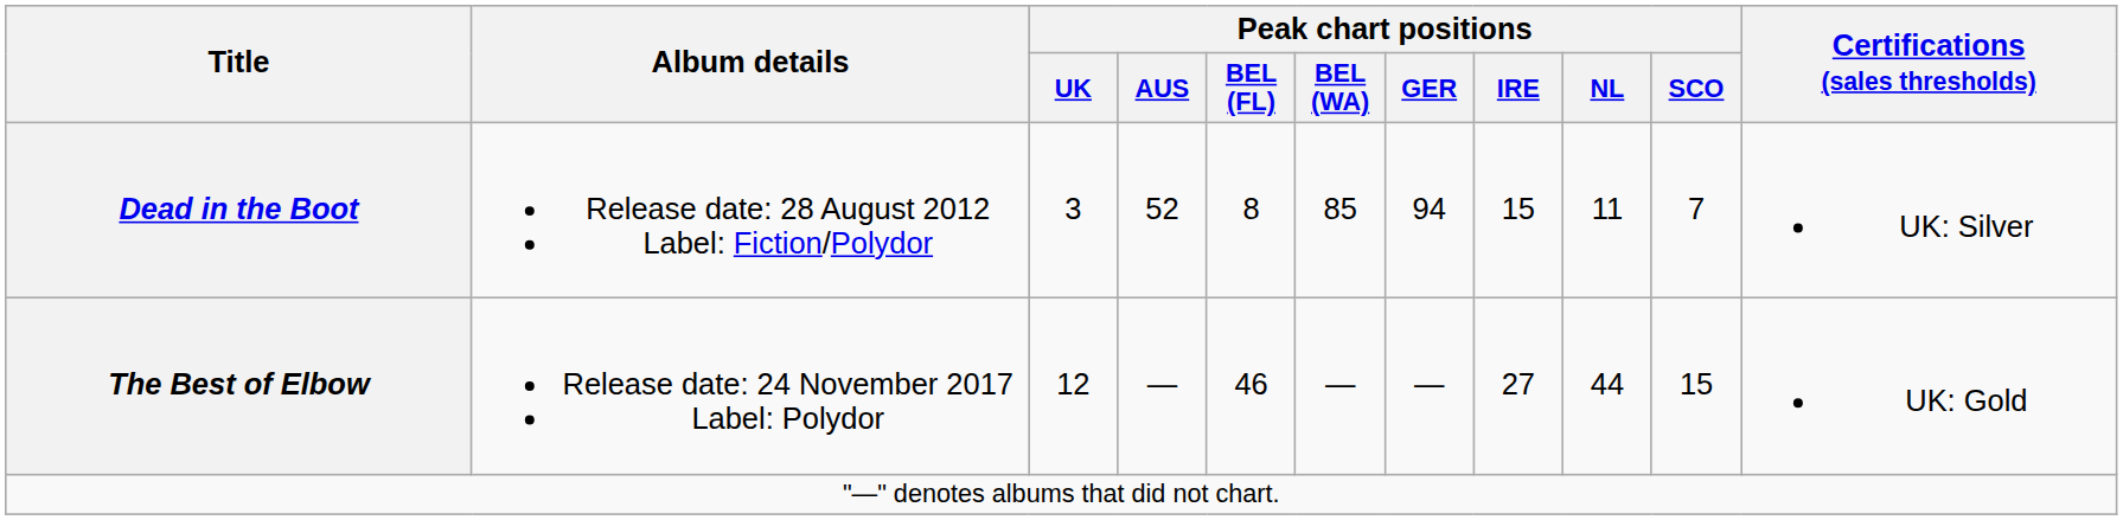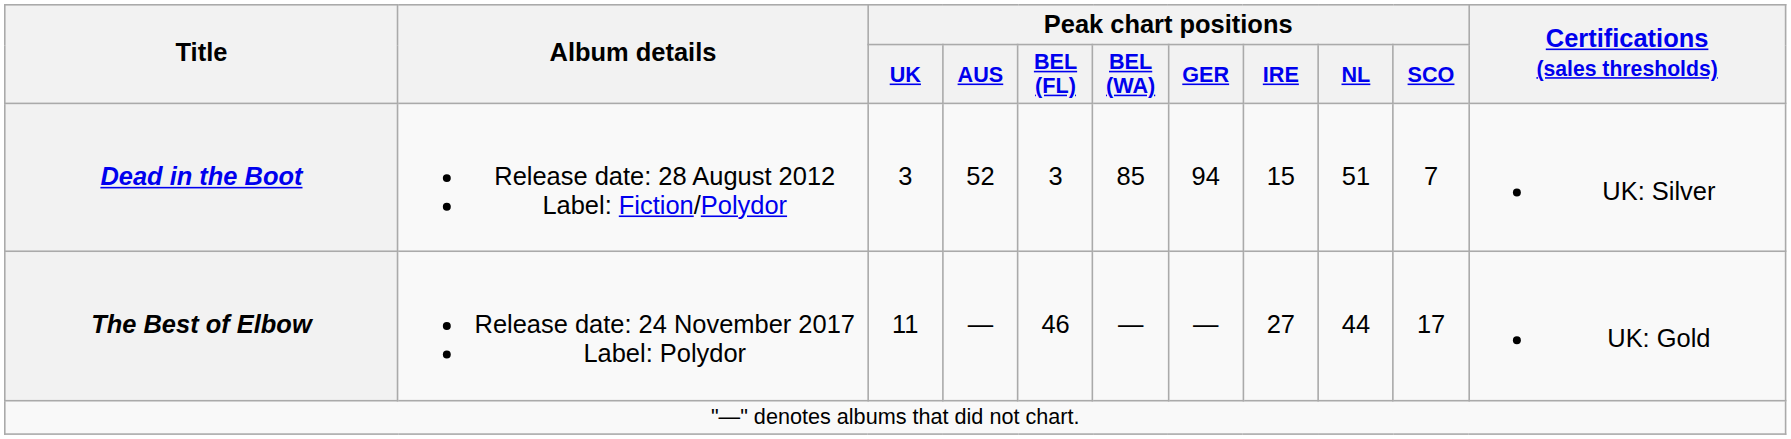 <table class="wikitable plainrowheaders" style="text-align:center;">
 <tr>
 <th scope="col" rowspan="2" style="width:15em;">Title</th>
 <th scope="col" rowspan="2" style="width:18em;">Album details</th>
 <th scope="col" colspan="8">Peak chart positions</th>
 <th scope="col" rowspan="2" style="width:12em;"><a href='#'>Certifications</a><br><small><a href='#'>(sales thresholds)</a></small></th>
 </tr>
 <tr>
 <th scope="col" style="width:3em;font-size:85%;"><a href='#'>UK</a><br></th>
 <th scope="col" style="width:3em;font-size:85%;"><a href='#'>AUS</a><br></th>
 <th scope="col" style="width:3em;font-size:85%;"><a href='#'>BEL<br>(FL)</a><br></th>
 <th scope="col" style="width:3em;font-size:85%;"><a href='#'>BEL<br>(WA)</a><br></th>
 <th scope="col" style="width:3em;font-size:85%;"><a href='#'>GER</a><br></th>
 <th scope="col" style="width:3em;font-size:85%;"><a href='#'>IRE</a><br></th>
 <th scope="col" style="width:3em;font-size:85%;"><a href='#'>NL</a><br></th>
 <th scope="col" style="width:3em;font-size:85%;"><a href='#'>SCO</a><br></th>
 </tr>
 <tr>
 <th scope="row"><em><a href='#'>Dead in the Boot</a></em></th>
 <td><br><ul><li>Release date: 28 August 2012</li><li>Label: <a href='#'>Fiction</a>/<a href='#'>Polydor</a></li></ul></td>
 <td>3</td>
 <td>52</td>
-<td>8</td>
+<td>3</td>
 <td>85</td>
 <td>94</td>
 <td>15</td>
-<td>11</td>
+<td>51</td>
 <td>7</td>
 <td><br><ul><li>UK: Silver</li></ul></td>
 </tr>
 <tr>
 <th scope="row"><em>The Best of Elbow</em></th>
 <td><br><ul><li>Release date: 24 November 2017</li><li>Label: Polydor</li></ul></td>
-<td>12</td>
+<td>11</td>
 <td>—</td>
 <td>46</td>
 <td>—</td>
 <td>—</td>
 <td>27</td>
 <td>44</td>
-<td>15</td>
+<td>17</td>
 <td><br><ul><li>UK: Gold</li></ul></td>
 </tr>
 <tr>
 <td colspan="14" style="text-align:center; font-size:85%;">"—" denotes albums that did not chart.</td>
 </tr>
 </table>
